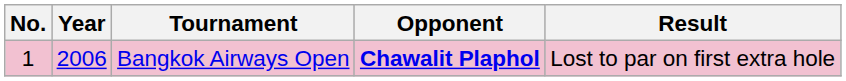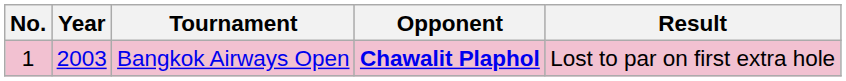 <table class="wikitable" style="font-size:95%;">
 <tr>
 <th>No.</th>
 <th>Year</th>
 <th>Tournament</th>
 <th>Opponent</th>
 <th>Result</th>
 </tr>
 <tr style="background:#F2C1D1;">
 <td align=center>1</td>
-<td><a href='#'>2006</a></td>
+<td><a href='#'>2003</a></td>
 <td><a href='#'>Bangkok Airways Open</a></td>
 <td><strong> <a href='#'>Chawalit Plaphol</a></strong></td>
 <td>Lost to par on first extra hole</td>
 </tr>
 </table>
